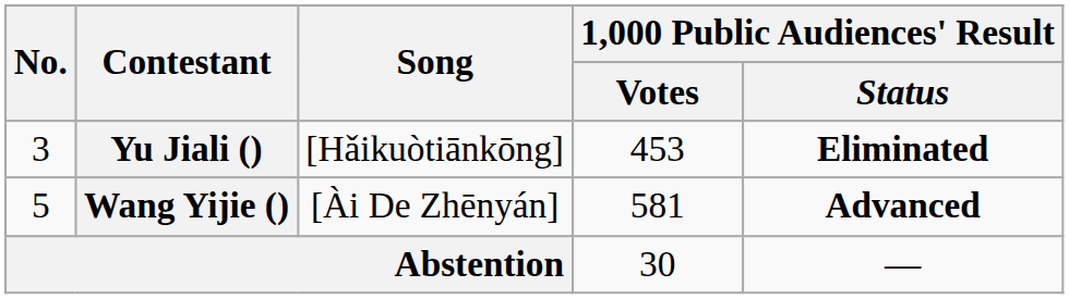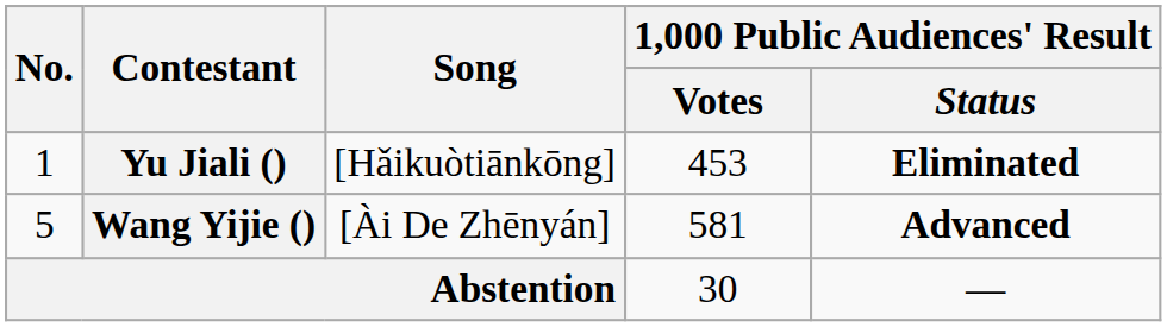 <table class="wikitable plainrowheaders" style="text-align:center;">
 <tr>
 <th scope="col" rowspan="2">No.</th>
 <th scope="col" rowspan="2">Contestant</th>
 <th scope="col" rowspan="2">Song</th>
 <th scope="col" colspan="2">1,000 Public Audiences' Result</th>
 </tr>
 <tr>
 <th scope="col">Votes</th>
 <th scope="col"><em>Status</em></th>
 </tr>
 <tr>
-<td>3</td>
+<td>1</td>
 <th scope="row">Yu Jiali ()</th>
 <td> [Hǎikuòtiānkōng]</td>
 <td>453</td>
 <td><strong>Eliminated</strong></td>
 </tr>
 <tr>
 <td>5</td>
 <th scope="row">Wang Yijie ()</th>
 <td> [Ài De Zhēnyán]</td>
 <td>581</td>
 <td><strong>Advanced</strong></td>
 </tr>
 <tr>
 <th scope="row" style="text-align:right" colspan="3">Abstention</th>
 <td>30</td>
 <td>—</td>
 </tr>
 </table>
